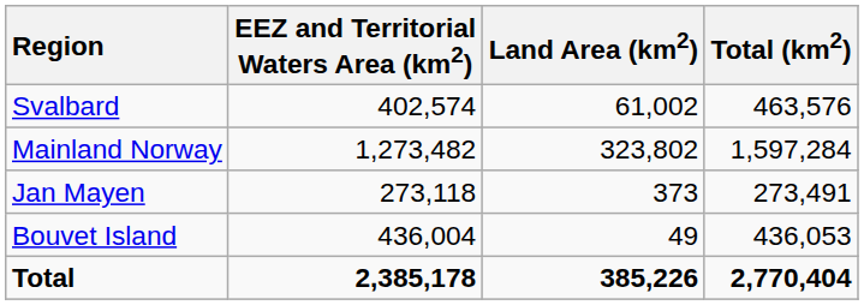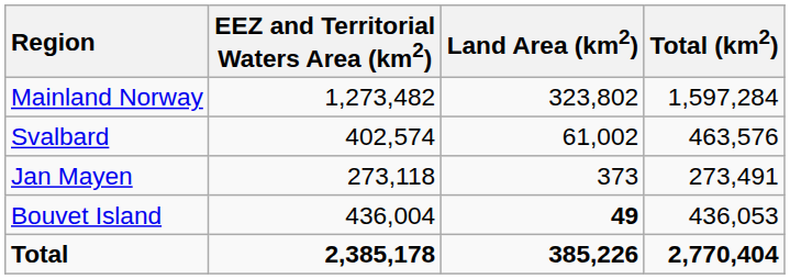 <table class="wikitable" style="font-size: 95%; text-align:right">
 <tr>
 <th style="text-align:left;">Region</th>
 <th>EEZ and Territorial<br>Waters Area (km<sup>2</sup>)</th>
 <th>Land Area (km<sup>2</sup>)</th>
 <th>Total (km<sup>2</sup>)</th>
 </tr>
 <tr>
+<td style="text-align:left"><a href='#'>Mainland Norway</a></td>
+<td>1,273,482</td>
+<td>323,802</td>
+<td>1,597,284</td>
+</tr>
+<tr>
 <td style="text-align:left"><a href='#'>Svalbard</a></td>
 <td>402,574</td>
 <td>61,002</td>
 <td>463,576</td>
-</tr>
-<tr>
-<td style="text-align:left"><a href='#'>Mainland Norway</a></td>
-<td>1,273,482</td>
-<td>323,802</td>
-<td>1,597,284</td>
 </tr>
 <tr>
 <td style="text-align:left"><a href='#'>Jan Mayen</a></td>
 <td>273,118</td>
 <td>373</td>
 <td>273,491</td>
 </tr>
 <tr>
 <td style="text-align:left"><a href='#'>Bouvet Island</a></td>
 <td>436,004</td>
-<td>49</td>
+<td><strong>49</strong></td>
 <td>436,053</td>
 </tr>
 <tr>
 <td style="text-align:left"><strong>Total</strong></td>
 <td><strong>2,385,178</strong></td>
 <td><strong>385,226</strong></td>
 <td><strong>2,770,404</strong></td>
 </tr>
 </table>
